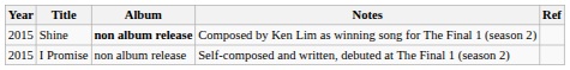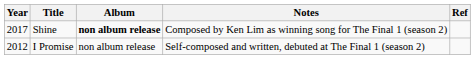 <table class="wikitable">
 <tr>
 <th>Year</th>
 <th>Title</th>
 <th>Album</th>
 <th>Notes</th>
 <th>Ref</th>
 </tr>
 <tr>
-<td>2015</td>
+<td>2017</td>
 <td>Shine</td>
 <td><strong>non album release</strong></td>
 <td>Composed by Ken Lim as winning song for The Final 1 (season 2)</td>
 <td></td>
 </tr>
 <tr>
-<td>2015</td>
+<td>2012</td>
 <td>I Promise</td>
 <td>non album release</td>
 <td>Self-composed and written, debuted at The Final 1 (season 2)</td>
 <td></td>
 </tr>
 </table>
